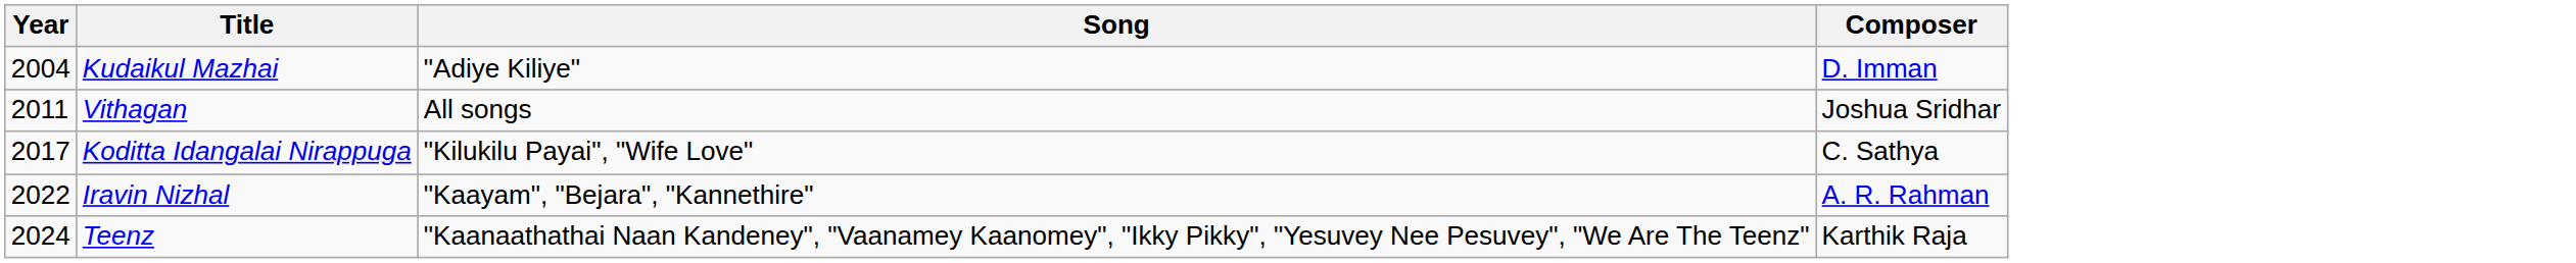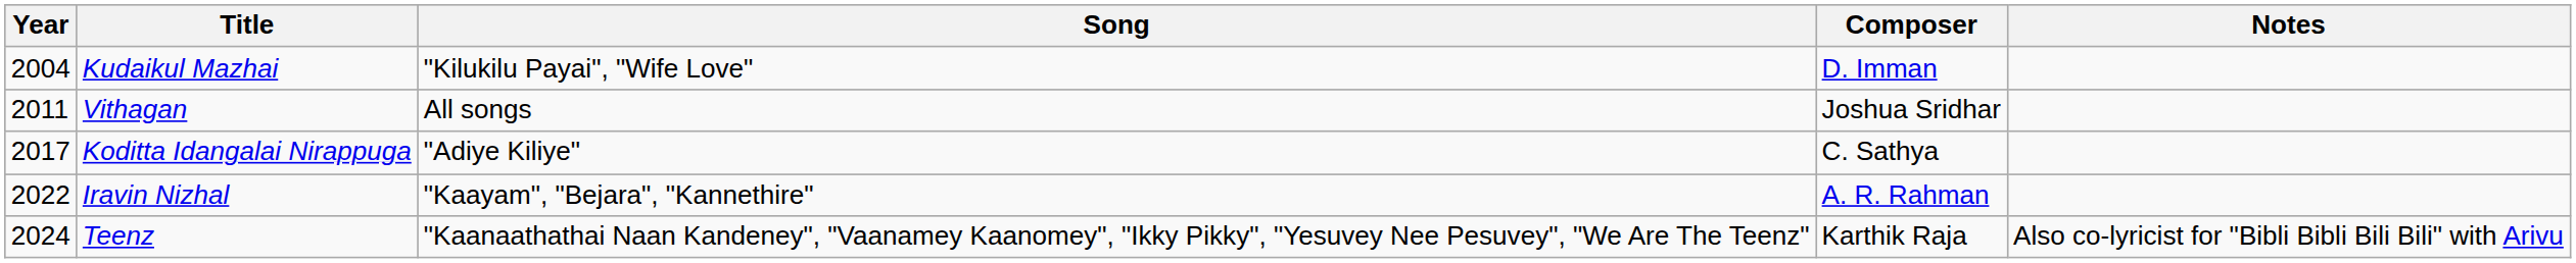 <table class="wikitable sortable">
 <tr>
 <th scope="col">Year</th>
 <th scope="col">Title</th>
 <th scope="col">Song</th>
 <th scope="col">Composer</th>
+<th class="unsortable" scope="col">Notes</th>
 </tr>
 <tr>
 <td>2004</td>
 <td><em><a href='#'>Kudaikul Mazhai</a></em></td>
-<td>"Adiye Kiliye"</td>
+<td>"Kilukilu Payai", "Wife Love"</td>
 <td><a href='#'>D. Imman</a></td>
+<td></td>
 </tr>
 <tr>
 <td>2011</td>
 <td><em><a href='#'>Vithagan</a></em></td>
 <td>All songs</td>
 <td>Joshua Sridhar</td>
+<td></td>
 </tr>
 <tr>
 <td>2017</td>
 <td><em><a href='#'>Koditta Idangalai Nirappuga</a></em></td>
-<td>"Kilukilu Payai", "Wife Love"</td>
+<td>"Adiye Kiliye"</td>
 <td>C. Sathya</td>
+<td></td>
 </tr>
 <tr>
 <td>2022</td>
 <td><em><a href='#'>Iravin Nizhal</a></em></td>
 <td>"Kaayam", "Bejara", "Kannethire"</td>
 <td><a href='#'>A. R. Rahman</a></td>
+<td></td>
 </tr>
 <tr>
 <td>2024</td>
 <td><em><a href='#'>Teenz</a></em></td>
 <td>"Kaanaathathai Naan Kandeney", "Vaanamey Kaanomey", "Ikky Pikky", "Yesuvey Nee Pesuvey", "We Are The Teenz"</td>
 <td>Karthik Raja</td>
+<td>Also co-lyricist for "Bibli Bibli Bili Bili"	with <a href='#'>Arivu</a></td>
 </tr>
 </table>
